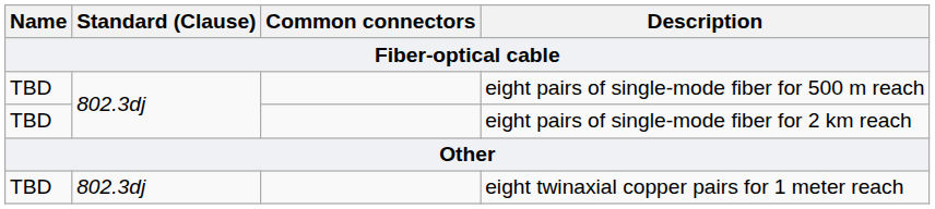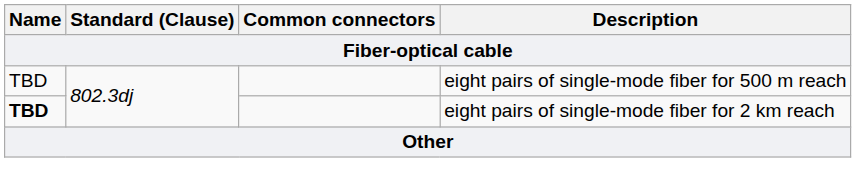 <table class="wikitable">
 <tr>
 <th>Name</th>
 <th>Standard (Clause)</th>
 <th>Common connectors</th>
 <th>Description</th>
 </tr>
 <tr>
 <th colspan=4 style="background-color: #F0F1F4">Fiber-optical cable</th>
 </tr>
 <tr>
 <td>TBD</td>
 <td rowspan=2><em>802.3dj</em></td>
 <td></td>
 <td>eight pairs of single-mode fiber for 500 m reach</td>
 </tr>
 <tr>
-<td>TBD</td>
+<td><strong>TBD</strong></td>
 <td></td>
 <td>eight pairs of single-mode fiber for 2 km reach</td>
 </tr>
 <tr>
 <th colspan=4 style="background-color: #F0F1F4">Other</th>
 </tr>
-<tr>
-<td>TBD</td>
-<td><em>802.3dj</em></td>
-<td></td>
-<td>eight twinaxial copper pairs for 1 meter reach</td>
-</tr>
 </table>
